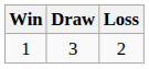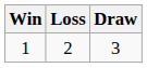 <table class="wikitable">
 <tr>
 <th>Win</th>
+<th>Loss</th>
 <th>Draw</th>
-<th>Loss</th>
 </tr>
 <tr>
 <td align=center>1</td>
+<td align=center>2</td>
 <td align=center>3</td>
-<td align=center>2</td>
 </tr>
 </table>
